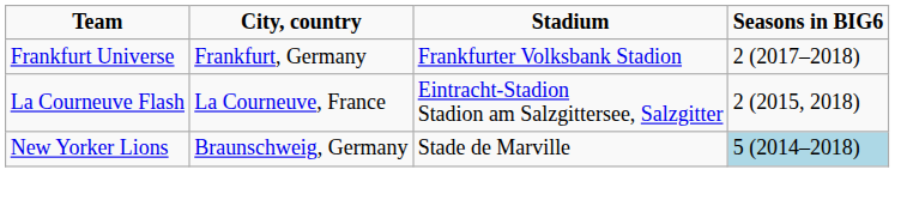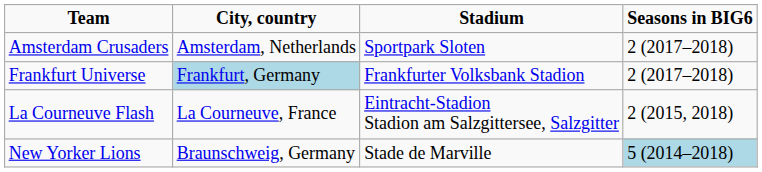 <table class="wikitable">
 <tr style="text-align:center">
 <td><strong>Team</strong></td>
 <td><strong>City, country</strong></td>
 <td><strong>Stadium</strong></td>
 <td><strong>Seasons in BIG6</strong></td>
 </tr>
 <tr>
+<td><a href='#'>Amsterdam Crusaders</a></td>
+<td><a href='#'>Amsterdam</a>, Netherlands</td>
+<td><a href='#'>Sportpark Sloten</a></td>
+<td>2 (2017–2018)</td>
+</tr>
+<tr>
 <td><a href='#'>Frankfurt Universe</a></td>
-<td><a href='#'>Frankfurt</a>, Germany</td>
+<td style="background: lightblue;"><a href='#'>Frankfurt</a>, Germany</td>
 <td><a href='#'>Frankfurter Volksbank Stadion</a></td>
 <td>2 (2017–2018)</td>
 </tr>
 <tr>
 <td><a href='#'>La Courneuve Flash</a></td>
 <td><a href='#'>La Courneuve</a>, France</td>
 <td><a href='#'>Eintracht-Stadion</a><br>Stadion am Salzgittersee, <a href='#'>Salzgitter</a></td>
 <td>2 (2015, 2018)</td>
 </tr>
 <tr>
 <td><a href='#'>New Yorker Lions</a></td>
 <td><a href='#'>Braunschweig</a>, Germany</td>
 <td>Stade de Marville</td>
 <td style="background: lightblue;">5 (2014–2018)</td>
 </tr>
 </table>
